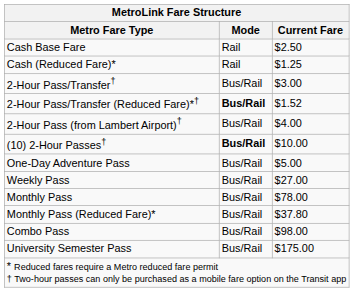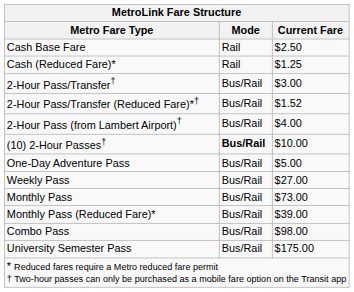 <table class="wikitable">
 <tr>
 <th colspan="3">MetroLink Fare Structure</th>
 </tr>
 <tr>
 <th>Metro Fare Type</th>
 <th>Mode</th>
 <th>Current Fare</th>
 </tr>
 <tr>
 <td>Cash Base Fare</td>
 <td>Rail</td>
 <td>$2.50</td>
 </tr>
 <tr>
 <td>Cash (Reduced Fare)*</td>
 <td>Rail</td>
 <td>$1.25</td>
 </tr>
 <tr>
 <td>2-Hour Pass/Transfer<sup>†</sup></td>
 <td>Bus/Rail</td>
 <td>$3.00</td>
 </tr>
 <tr>
 <td>2-Hour Pass/Transfer (Reduced Fare)*<sup>†</sup></td>
-<td><strong>Bus/Rail</strong></td>
+<td>Bus/Rail</td>
 <td>$1.52</td>
 </tr>
 <tr>
 <td>2-Hour Pass (from Lambert Airport)<sup>†</sup></td>
 <td>Bus/Rail</td>
 <td>$4.00</td>
 </tr>
 <tr>
 <td>(10) 2-Hour Passes<sup>†</sup></td>
 <td><strong>Bus/Rail</strong></td>
 <td>$10.00</td>
 </tr>
 <tr>
 <td>One-Day Adventure Pass</td>
 <td>Bus/Rail</td>
 <td>$5.00</td>
 </tr>
 <tr>
 <td>Weekly Pass</td>
 <td>Bus/Rail</td>
 <td>$27.00</td>
 </tr>
 <tr>
 <td>Monthly Pass</td>
 <td>Bus/Rail</td>
-<td>$78.00</td>
+<td>$73.00</td>
 </tr>
 <tr>
 <td>Monthly Pass (Reduced Fare)*</td>
 <td>Bus/Rail</td>
-<td>$37.80</td>
+<td>$39.00</td>
 </tr>
 <tr>
 <td>Combo Pass</td>
 <td>Bus/Rail</td>
 <td>$98.00</td>
 </tr>
 <tr>
 <td>University Semester Pass</td>
 <td>Bus/Rail</td>
 <td>$175.00</td>
 </tr>
 <tr>
 <td colspan="3">* <small>Reduced fares require a Metro reduced fare permit</small><br><small>† Two-hour passes can only be purchased as a mobile fare option on the Transit app</small></td>
 </tr>
 </table>
